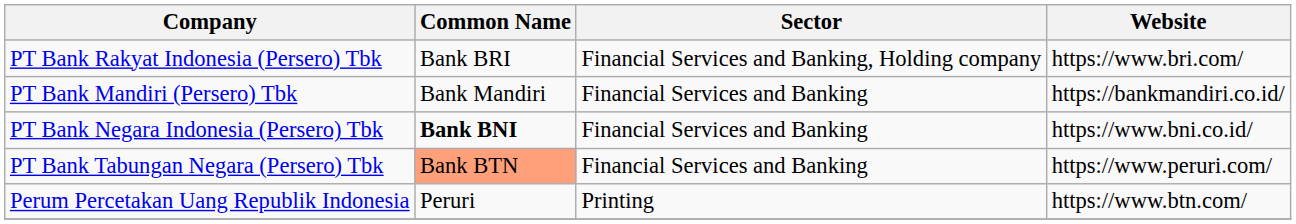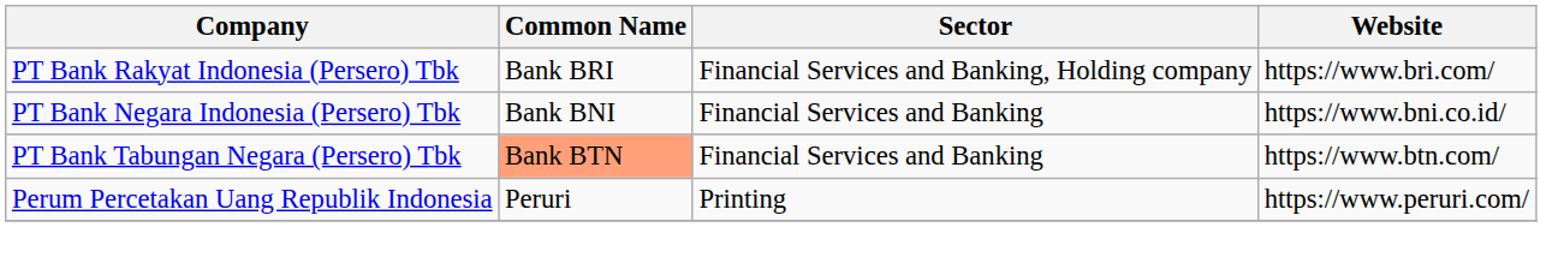 <table class="wikitable sortable">
 <tr>
 <th>Company</th>
 <th>Common Name</th>
 <th>Sector</th>
 <th>Website</th>
 </tr>
 <tr>
 <td><a href='#'>PT Bank Rakyat Indonesia (Persero) Tbk</a></td>
 <td>Bank BRI</td>
 <td>Financial Services and Banking, Holding company</td>
 <td>https://www.bri.com/</td>
 </tr>
 <tr>
-<td><a href='#'>PT Bank Mandiri (Persero) Tbk</a></td>
-<td>Bank Mandiri</td>
-<td>Financial Services and Banking</td>
-<td>https://bankmandiri.co.id/</td>
-</tr>
-<tr>
 <td><a href='#'>PT Bank Negara Indonesia (Persero) Tbk</a></td>
-<td><strong>Bank BNI</strong></td>
+<td>Bank BNI</td>
 <td>Financial Services and Banking</td>
 <td>https://www.bni.co.id/</td>
 </tr>
 <tr>
 <td><a href='#'>PT Bank Tabungan Negara (Persero) Tbk</a></td>
 <td style="background: lightsalmon;">Bank BTN</td>
 <td>Financial Services and Banking</td>
-<td>https://www.peruri.com/</td>
+<td>https://www.btn.com/</td>
 </tr>
 <tr>
 <td><a href='#'>Perum Percetakan Uang Republik Indonesia</a></td>
 <td>Peruri</td>
 <td>Printing</td>
-<td>https://www.btn.com/</td>
+<td>https://www.peruri.com/</td>
 </tr>
 <tr>
 </tr>
 </table>
